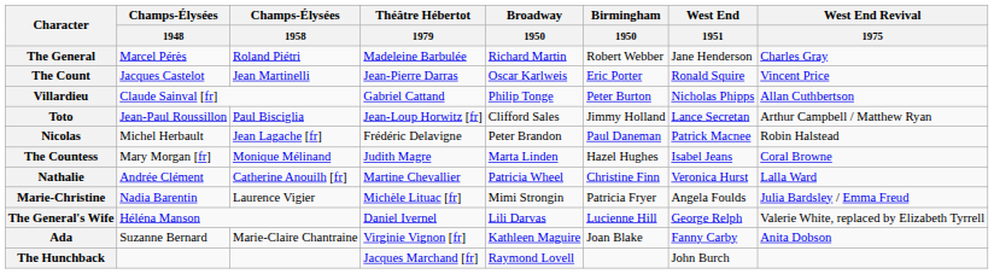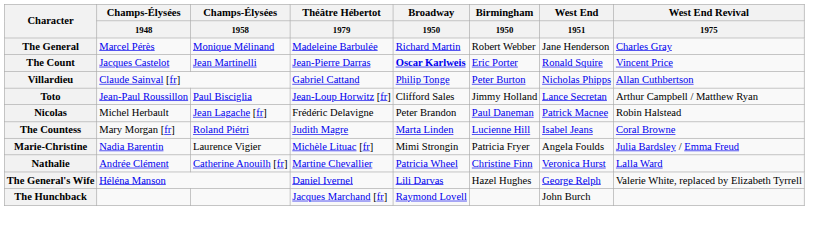 <table class="wikitable">
 <tr>
 <th rowspan="2">Character</th>
 <th>Champs-Élysées</th>
 <th>Champs-Élysées</th>
 <th>Théâtre Hébertot</th>
 <th>Broadway</th>
 <th>Birmingham</th>
 <th>West End</th>
 <th>West End Revival</th>
 </tr>
 <tr>
 <th><small>1948</small></th>
 <th><small>1958</small></th>
 <th><small>1979</small></th>
 <th><small>1950</small></th>
 <th><small>1950</small></th>
 <th><small>1951</small></th>
 <th><small>1975</small></th>
 </tr>
 <tr>
 <th>The General</th>
 <td><a href='#'>Marcel Pérès</a></td>
-<td><a href='#'>Roland Piétri</a></td>
+<td><a href='#'>Monique Mélinand</a></td>
 <td><a href='#'>Madeleine Barbulée</a></td>
 <td><a href='#'>Richard Martin</a></td>
 <td>Robert Webber</td>
 <td>Jane Henderson</td>
 <td><a href='#'>Charles Gray</a></td>
 </tr>
 <tr>
 <th>The Count</th>
 <td><a href='#'>Jacques Castelot</a></td>
 <td><a href='#'>Jean Martinelli</a></td>
 <td><a href='#'>Jean-Pierre Darras</a></td>
-<td><a href='#'>Oscar Karlweis</a></td>
+<td><strong><a href='#'>Oscar Karlweis</a></strong></td>
 <td><a href='#'>Eric Porter</a></td>
 <td><a href='#'>Ronald Squire</a></td>
 <td><a href='#'>Vincent Price</a></td>
 </tr>
 <tr>
 <th>Villardieu</th>
 <td colspan="2"><a href='#'>Claude Sainval</a> [<a href='#'>fr</a>]</td>
 <td><a href='#'>Gabriel Cattand</a></td>
 <td><a href='#'>Philip Tonge</a></td>
 <td><a href='#'>Peter Burton</a></td>
 <td><a href='#'>Nicholas Phipps</a></td>
 <td><a href='#'>Allan Cuthbertson</a></td>
 </tr>
 <tr>
 <th>Toto</th>
 <td><a href='#'>Jean-Paul Roussillon</a></td>
 <td><a href='#'>Paul Bisciglia</a></td>
 <td><a href='#'>Jean-Loup Horwitz</a> [<a href='#'>fr</a>]</td>
 <td>Clifford Sales</td>
 <td>Jimmy Holland</td>
 <td><a href='#'>Lance Secretan</a></td>
 <td>Arthur Campbell / Matthew Ryan</td>
 </tr>
 <tr>
 <th>Nicolas</th>
 <td>Michel Herbault</td>
 <td><a href='#'>Jean Lagache</a> [<a href='#'>fr</a>]</td>
 <td>Frédéric Delavigne</td>
 <td>Peter Brandon</td>
 <td><a href='#'>Paul Daneman</a></td>
 <td><a href='#'>Patrick Macnee</a></td>
 <td>Robin Halstead</td>
 </tr>
 <tr>
 <th>The Countess</th>
 <td>Mary Morgan [<a href='#'>fr</a>]</td>
-<td><a href='#'>Monique Mélinand</a></td>
+<td><a href='#'>Roland Piétri</a></td>
 <td><a href='#'>Judith Magre</a></td>
 <td><a href='#'>Marta Linden</a></td>
-<td>Hazel Hughes</td>
+<td><a href='#'>Lucienne Hill</a></td>
 <td><a href='#'>Isabel Jeans</a></td>
 <td><a href='#'>Coral Browne</a></td>
+</tr>
+<tr>
+<th>Marie-Christine</th>
+<td><a href='#'>Nadia Barentin</a></td>
+<td>Laurence Vigier</td>
+<td><a href='#'>Michèle Lituac</a> [<a href='#'>fr</a>]</td>
+<td>Mimi Strongin</td>
+<td>Patricia Fryer</td>
+<td>Angela Foulds</td>
+<td><a href='#'>Julia Bardsley</a> / <a href='#'>Emma Freud</a></td>
 </tr>
 <tr>
 <th>Nathalie</th>
 <td><a href='#'>Andrée Clément</a></td>
 <td><a href='#'>Catherine Anouilh</a> [<a href='#'>fr</a>]</td>
 <td><a href='#'>Martine Chevallier</a></td>
 <td><a href='#'>Patricia Wheel</a></td>
 <td><a href='#'>Christine Finn</a></td>
 <td><a href='#'>Veronica Hurst</a></td>
 <td><a href='#'>Lalla Ward</a></td>
 </tr>
 <tr>
-<th>Marie-Christine</th>
-<td><a href='#'>Nadia Barentin</a></td>
-<td>Laurence Vigier</td>
-<td><a href='#'>Michèle Lituac</a> [<a href='#'>fr</a>]</td>
-<td>Mimi Strongin</td>
-<td>Patricia Fryer</td>
-<td>Angela Foulds</td>
-<td><a href='#'>Julia Bardsley</a> / <a href='#'>Emma Freud</a></td>
-</tr>
-<tr>
 <th>The General's Wife</th>
 <td colspan="2"><a href='#'>Héléna Manson</a></td>
 <td><a href='#'>Daniel Ivernel</a></td>
 <td><a href='#'>Lili Darvas</a></td>
-<td><a href='#'>Lucienne Hill</a></td>
+<td>Hazel Hughes</td>
 <td><a href='#'>George Relph</a></td>
 <td>Valerie White, replaced by Elizabeth Tyrrell</td>
-</tr>
-<tr>
-<th>Ada</th>
-<td>Suzanne Bernard</td>
-<td>Marie-Claire Chantraine</td>
-<td><a href='#'>Virginie Vignon</a> [<a href='#'>fr</a>]</td>
-<td><a href='#'>Kathleen Maguire</a></td>
-<td>Joan Blake</td>
-<td><a href='#'>Fanny Carby</a></td>
-<td><a href='#'>Anita Dobson</a></td>
 </tr>
 <tr>
 <th>The Hunchback</th>
 <td></td>
 <td></td>
 <td><a href='#'>Jacques Marchand</a> [<a href='#'>fr</a>]</td>
 <td><a href='#'>Raymond Lovell</a></td>
 <td></td>
 <td>John Burch</td>
 <td></td>
 </tr>
 </table>
